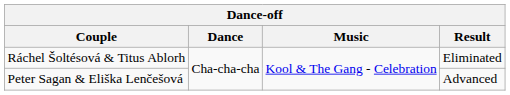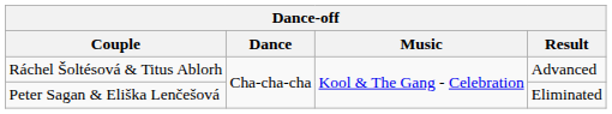 <table class="wikitable">
 <tr>
 <th colspan="4">Dance-off</th>
 </tr>
 <tr>
 <th>Couple</th>
 <th>Dance</th>
 <th>Music</th>
 <th>Result</th>
 </tr>
 <tr>
 <td>Ráchel Šoltésová & Titus Ablorh</td>
 <td rowspan="2">Cha-cha-cha</td>
 <td rowspan="2"><a href='#'>Kool & The Gang</a> - <a href='#'>Celebration</a></td>
-<td>Eliminated</td>
+<td>Advanced</td>
 </tr>
 <tr>
 <td>Peter Sagan & Eliška Lenčešová</td>
-<td>Advanced</td>
+<td>Eliminated</td>
 </tr>
 </table>
